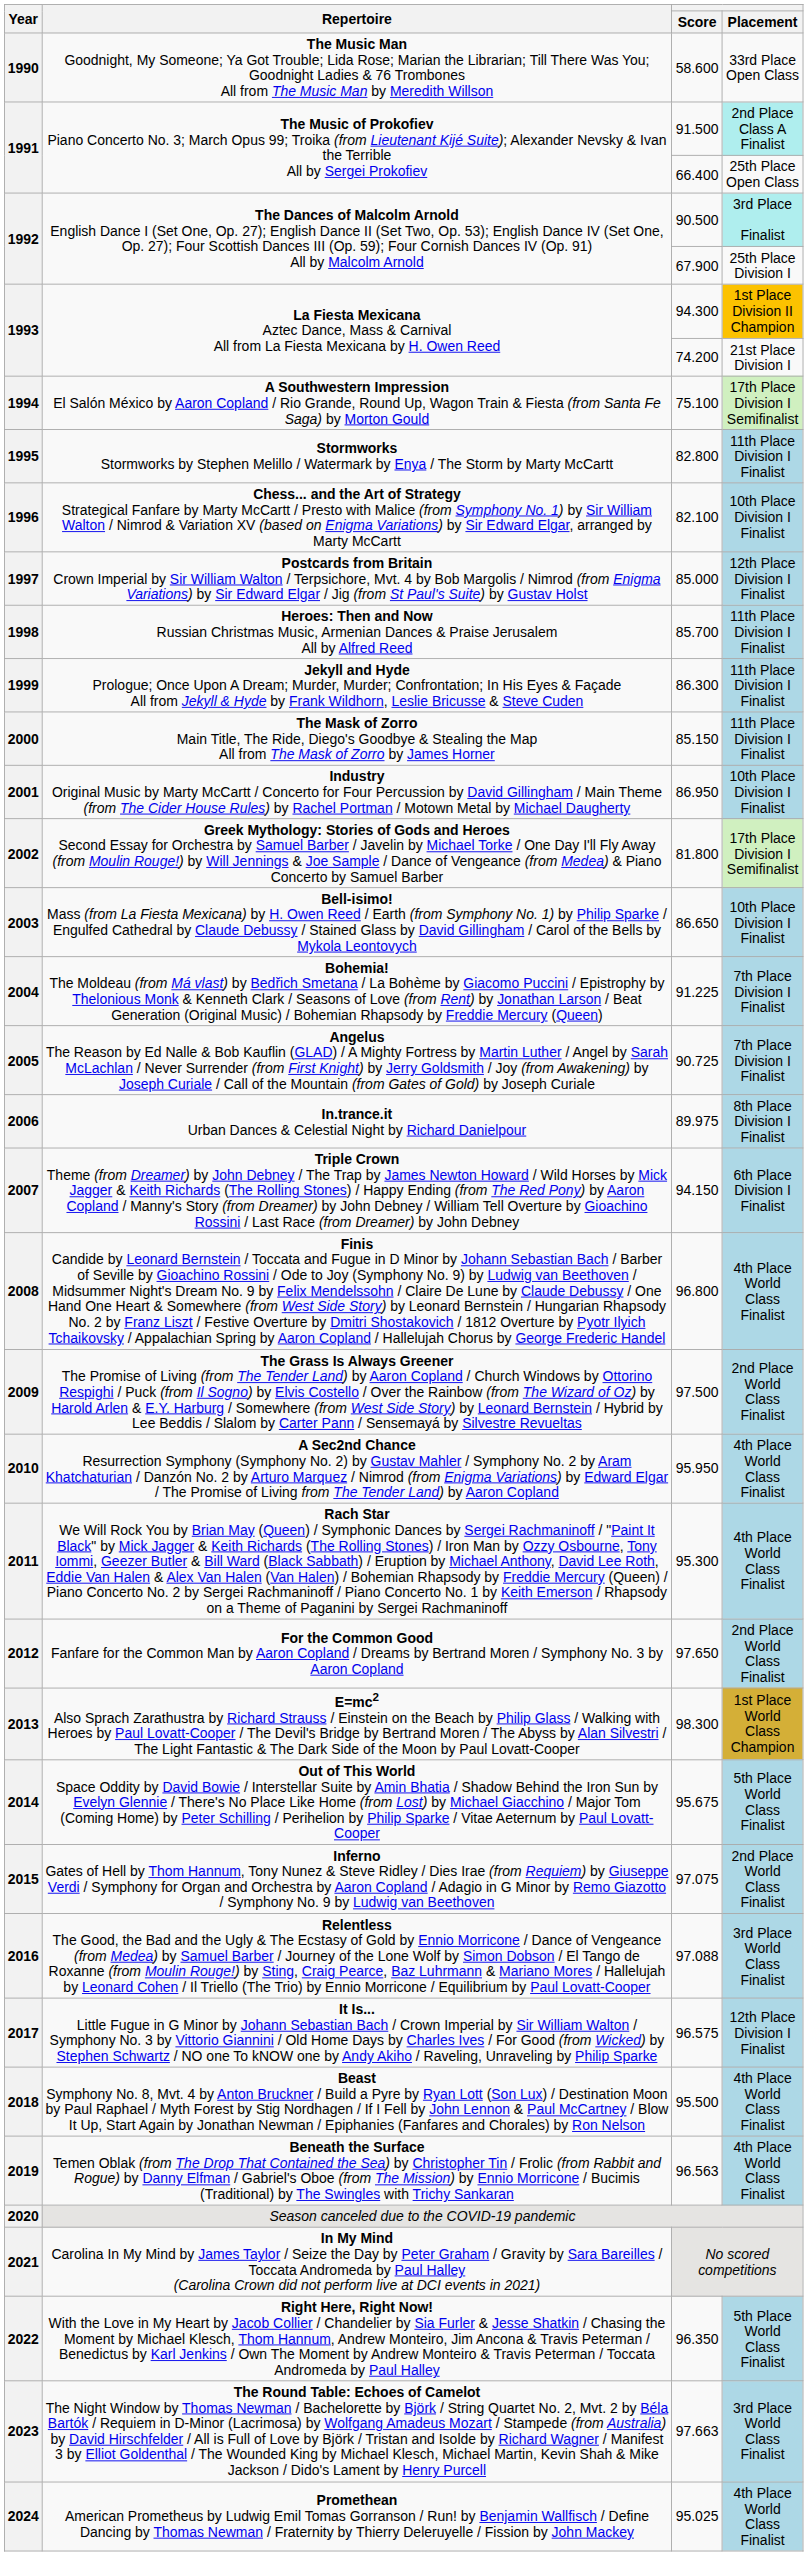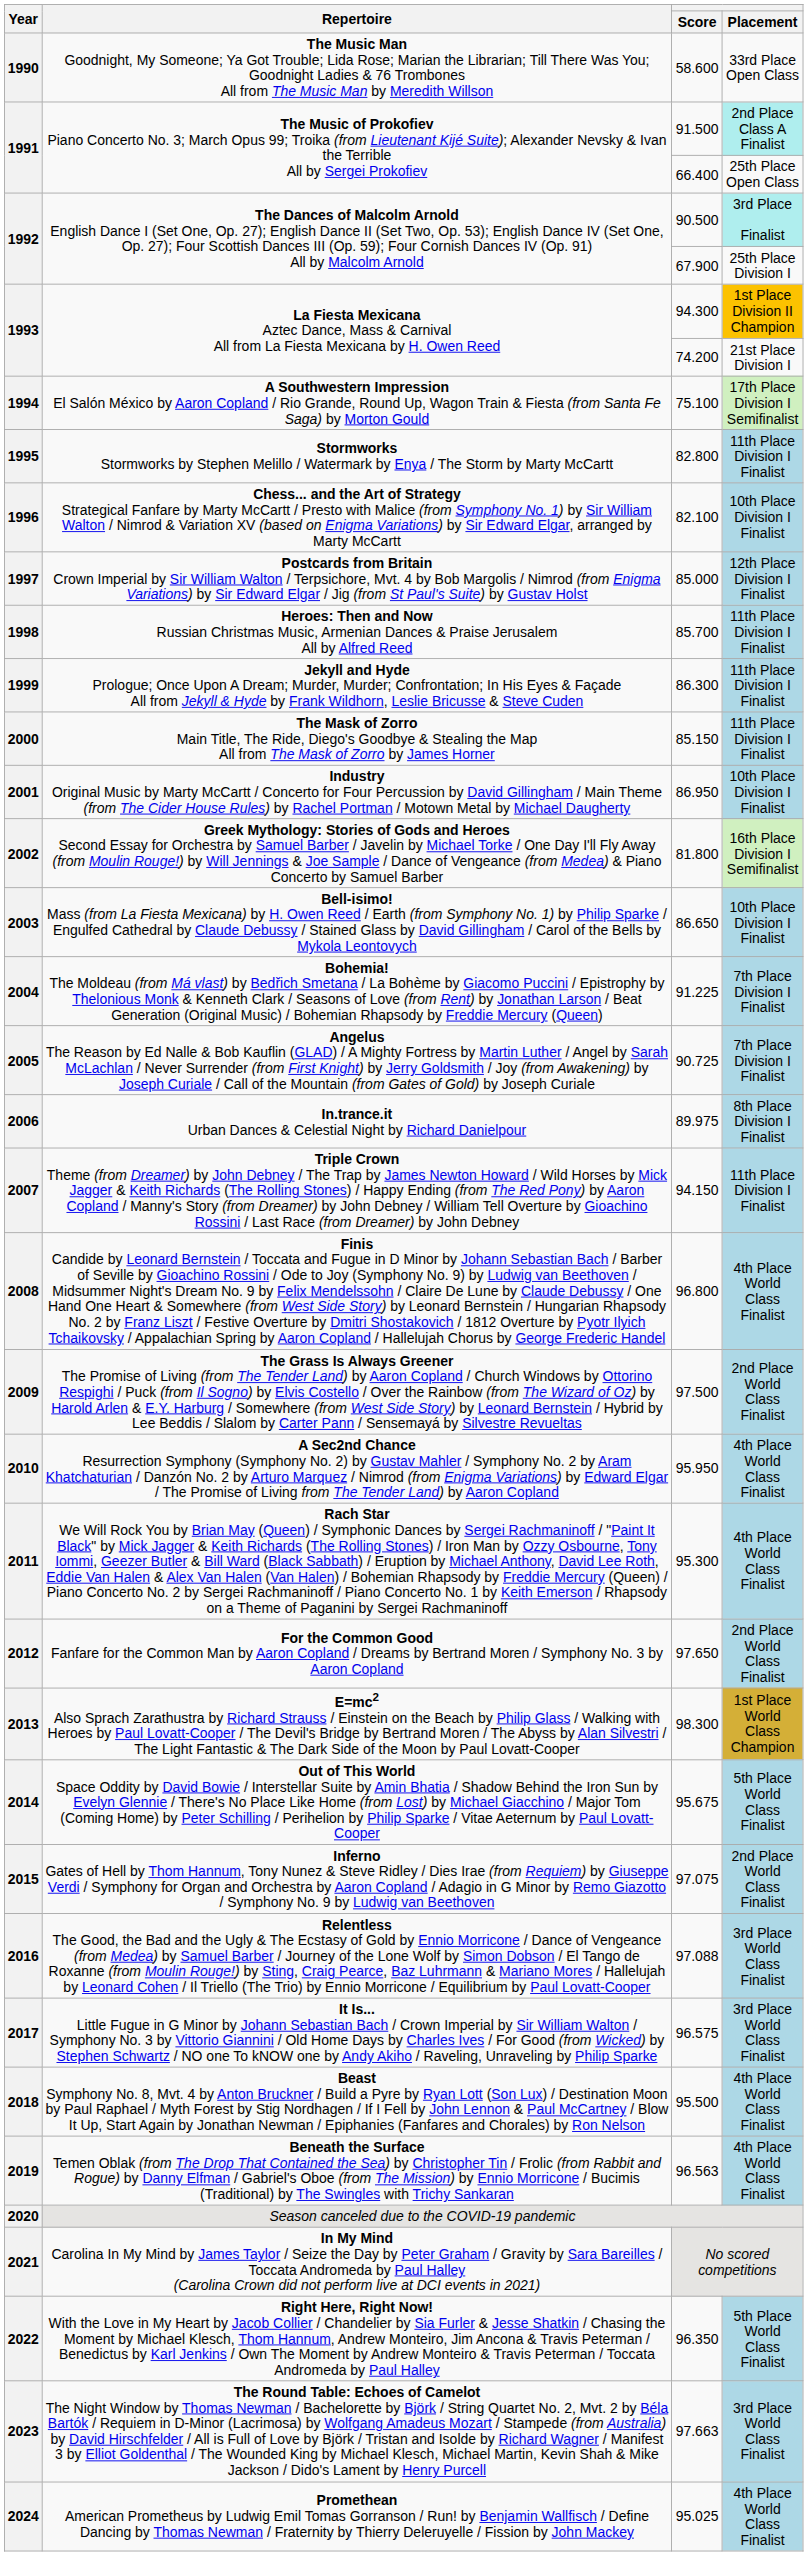 <table class="wikitable" style="text-align: center; font-size:95%;">
 <tr>
 <th scope="col" rowspan="2">Year</th>
 <th scope="col" rowspan="2">Repertoire</th>
 <th scope="col" colspan="2"></th>
 </tr>
 <tr>
 <th scope="col">Score</th>
 <th scope="col">Placement</th>
 </tr>
 <tr>
 <th scope="row">1990</th>
 <td><strong>The Music Man</strong><br>Goodnight, My Someone; Ya Got Trouble; Lida Rose; Marian the Librarian; Till There Was You; Goodnight Ladies & 76 Trombones<br>All from <em><a href='#'>The Music Man</a></em> by <a href='#'>Meredith Willson</a></td>
 <td>58.600</td>
 <td>33rd Place<br>Open Class</td>
 </tr>
 <tr>
 <th rowspan="2" scope="row">1991</th>
 <td rowspan="2"><strong>The Music of Prokofiev</strong><br>Piano Concerto No. 3; March Opus 99; Troika <em>(from <a href='#'>Lieutenant Kijé Suite</a>)</em>; Alexander Nevsky & Ivan the Terrible<br>All by <a href='#'>Sergei Prokofiev</a></td>
 <td>91.500</td>
 <td bgcolor="afeeee">2nd Place<br>Class A<br>Finalist</td>
 </tr>
 <tr>
 <td>66.400</td>
 <td>25th Place<br>Open Class</td>
 </tr>
 <tr>
 <th rowspan="2" scope="row">1992</th>
 <td rowspan="2"><strong>The Dances of Malcolm Arnold</strong><br>English Dance I (Set One, Op. 27); English Dance II (Set Two, Op. 53); English Dance IV (Set One, Op. 27); Four Scottish Dances III (Op. 59); Four Cornish Dances IV (Op. 91)<br>All by <a href='#'>Malcolm Arnold</a></td>
 <td>90.500</td>
 <td bgcolor="afeeee">3rd Place<br><br>Finalist</td>
 </tr>
 <tr>
 <td>67.900</td>
 <td>25th Place<br>Division I</td>
 </tr>
 <tr>
 <th rowspan="2" scope="row">1993</th>
 <td rowspan="2"><strong>La Fiesta Mexicana</strong><br>Aztec Dance, Mass & Carnival<br>All from La Fiesta Mexicana by <a href='#'>H. Owen Reed</a></td>
 <td>94.300</td>
 <td bgcolor="fcc200">1st Place<br>Division II<br>Champion</td>
 </tr>
 <tr>
 <td>74.200</td>
 <td>21st Place<br>Division I</td>
 </tr>
 <tr>
 <th scope="row">1994</th>
 <td><strong>A Southwestern Impression</strong><br>El Salón México by <a href='#'>Aaron Copland</a> / Rio Grande, Round Up, Wagon Train & Fiesta <em>(from Santa Fe Saga)</em> by <a href='#'>Morton Gould</a></td>
 <td>75.100</td>
 <td bgcolor="d0f0c0">17th Place<br>Division I<br>Semifinalist</td>
 </tr>
 <tr>
 <th scope="row">1995</th>
 <td><strong>Stormworks</strong><br>Stormworks by Stephen Melillo / Watermark by <a href='#'>Enya</a> / The Storm by Marty McCartt</td>
 <td>82.800</td>
 <td bgcolor="add8e6">11th Place<br>Division I<br>Finalist</td>
 </tr>
 <tr>
 <th scope="row">1996</th>
 <td><strong>Chess... and the Art of Strategy</strong><br>Strategical Fanfare by Marty McCartt / Presto with Malice <em>(from <a href='#'>Symphony No. 1</a>)</em> by <a href='#'>Sir William Walton</a> / Nimrod & Variation XV <em>(based on <a href='#'>Enigma Variations</a>)</em> by <a href='#'>Sir Edward Elgar</a>, arranged by Marty McCartt</td>
 <td>82.100</td>
 <td bgcolor="add8e6">10th Place<br>Division I<br>Finalist</td>
 </tr>
 <tr>
 <th scope="row">1997</th>
 <td><strong>Postcards from Britain</strong><br>Crown Imperial by <a href='#'>Sir William Walton</a> / Terpsichore, Mvt. 4 by Bob Margolis / Nimrod <em>(from <a href='#'>Enigma Variations</a>)</em> by <a href='#'>Sir Edward Elgar</a> / Jig <em>(from <a href='#'>St Paul's Suite</a>)</em> by <a href='#'>Gustav Holst</a></td>
 <td>85.000</td>
 <td bgcolor="add8e6">12th Place<br>Division I<br>Finalist</td>
 </tr>
 <tr>
 <th scope="row">1998</th>
 <td><strong>Heroes: Then and Now</strong><br>Russian Christmas Music, Armenian Dances & Praise Jerusalem<br>All by <a href='#'>Alfred Reed</a></td>
 <td>85.700</td>
 <td bgcolor="add8e6">11th Place<br>Division I<br>Finalist</td>
 </tr>
 <tr>
 <th scope="row">1999</th>
 <td><strong>Jekyll and Hyde</strong><br>Prologue; Once Upon A Dream; Murder, Murder; Confrontation; In His Eyes & Façade<br>All from <a href='#'><em>Jekyll & Hyde</em></a> by <a href='#'>Frank Wildhorn</a>, <a href='#'>Leslie Bricusse</a> & <a href='#'>Steve Cuden</a></td>
 <td>86.300</td>
 <td bgcolor="add8e6">11th Place<br>Division I<br>Finalist</td>
 </tr>
 <tr>
 <th scope="row">2000</th>
 <td><strong>The Mask of Zorro</strong><br>Main Title, The Ride, Diego's Goodbye & Stealing the Map<br>All from <em><a href='#'>The Mask of Zorro</a></em> by <a href='#'>James Horner</a></td>
 <td>85.150</td>
 <td bgcolor="add8e6">11th Place<br>Division I<br>Finalist</td>
 </tr>
 <tr>
 <th scope="row">2001</th>
 <td><strong>Industry</strong><br>Original Music by Marty McCartt / Concerto for Four Percussion by <a href='#'>David Gillingham</a> / Main Theme <em>(from <a href='#'>The Cider House Rules</a>)</em> by <a href='#'>Rachel Portman</a> / Motown Metal by <a href='#'>Michael Daugherty</a></td>
 <td>86.950</td>
 <td bgcolor="add8e6">10th Place<br>Division I<br>Finalist</td>
 </tr>
 <tr>
 <th scope="row">2002</th>
 <td><strong>Greek Mythology: Stories of Gods and Heroes</strong><br>Second Essay for Orchestra by <a href='#'>Samuel Barber</a> / Javelin by <a href='#'>Michael Torke</a> / One Day I'll Fly Away <em>(from <a href='#'>Moulin Rouge!</a>)</em> by <a href='#'>Will Jennings</a> & <a href='#'>Joe Sample</a> / Dance of Vengeance <em>(from <a href='#'>Medea</a>)</em> & Piano Concerto by Samuel Barber</td>
 <td>81.800</td>
-<td bgcolor="d0f0c0">17th Place<br>Division I<br>Semifinalist</td>
+<td bgcolor="d0f0c0">16th Place<br>Division I<br>Semifinalist</td>
 </tr>
 <tr>
 <th scope="row">2003</th>
 <td><strong>Bell-isimo!</strong><br>Mass <em>(from La Fiesta Mexicana)</em> by <a href='#'>H. Owen Reed</a> / Earth <em>(from Symphony No. 1)</em> by <a href='#'>Philip Sparke</a> / Engulfed Cathedral by <a href='#'>Claude Debussy</a> / Stained Glass by <a href='#'>David Gillingham</a> / Carol of the Bells by <a href='#'>Mykola Leontovych</a></td>
 <td>86.650</td>
 <td bgcolor="add8e6">10th Place<br>Division I<br>Finalist</td>
 </tr>
 <tr>
 <th scope="row">2004</th>
 <td><strong>Bohemia!</strong><br>The Moldeau <em>(from <a href='#'>Má vlast</a>)</em> by <a href='#'>Bedřich Smetana</a> / La Bohème by <a href='#'>Giacomo Puccini</a> / Epistrophy by <a href='#'>Thelonious Monk</a> & Kenneth Clark / Seasons of Love <em>(from <a href='#'>Rent</a>)</em> by <a href='#'>Jonathan Larson</a> / Beat Generation (Original Music) / Bohemian Rhapsody by <a href='#'>Freddie Mercury</a> (<a href='#'>Queen</a>)</td>
 <td>91.225</td>
 <td bgcolor="add8e6">7th Place<br>Division I<br>Finalist</td>
 </tr>
 <tr>
 <th scope="row">2005</th>
 <td><strong>Angelus</strong><br>The Reason by Ed Nalle & Bob Kauflin (<a href='#'>GLAD</a>) / A Mighty Fortress by <a href='#'>Martin Luther</a> / Angel by <a href='#'>Sarah McLachlan</a> / Never Surrender <em>(from <a href='#'>First Knight</a>)</em> by <a href='#'>Jerry Goldsmith</a> / Joy <em>(from Awakening)</em> by <a href='#'>Joseph Curiale</a> / Call of the Mountain <em>(from Gates of Gold)</em> by Joseph Curiale</td>
 <td>90.725</td>
 <td bgcolor="add8e6">7th Place<br>Division I<br>Finalist</td>
 </tr>
 <tr>
 <th scope="row">2006</th>
 <td><strong>In.trance.it</strong><br>Urban Dances & Celestial Night by <a href='#'>Richard Danielpour</a></td>
 <td>89.975</td>
 <td bgcolor="add8e6">8th Place<br>Division I<br>Finalist</td>
 </tr>
 <tr>
 <th scope="row">2007</th>
 <td><strong>Triple Crown</strong><br>Theme <em>(from <a href='#'>Dreamer</a>)</em> by <a href='#'>John Debney</a> / The Trap by <a href='#'>James Newton Howard</a> / Wild Horses by <a href='#'>Mick Jagger</a> & <a href='#'>Keith Richards</a> (<a href='#'>The Rolling Stones</a>) / Happy Ending <em>(from <a href='#'>The Red Pony</a>)</em> by <a href='#'>Aaron Copland</a> / Manny's Story <em>(from Dreamer)</em> by John Debney / William Tell Overture by <a href='#'>Gioachino Rossini</a> / Last Race <em>(from Dreamer)</em> by John Debney</td>
 <td>94.150</td>
-<td bgcolor="add8e6">6th Place<br>Division I<br>Finalist</td>
+<td bgcolor="add8e6">11th Place<br>Division I<br>Finalist</td>
 </tr>
 <tr>
 <th scope="row">2008</th>
 <td><strong>Finis</strong><br>Candide by <a href='#'>Leonard Bernstein</a> / Toccata and Fugue in D Minor by <a href='#'>Johann Sebastian Bach</a> / Barber of Seville by <a href='#'>Gioachino Rossini</a> / Ode to Joy (Symphony No. 9) by <a href='#'>Ludwig van Beethoven</a> / Midsummer Night's Dream No. 9 by <a href='#'>Felix Mendelssohn</a> / Claire De Lune by <a href='#'>Claude Debussy</a> / One Hand One Heart & Somewhere <em>(from <a href='#'>West Side Story</a>)</em> by Leonard Bernstein / Hungarian Rhapsody No. 2 by <a href='#'>Franz Liszt</a> / Festive Overture by <a href='#'>Dmitri Shostakovich</a> / 1812 Overture by <a href='#'>Pyotr Ilyich Tchaikovsky</a> / Appalachian Spring by <a href='#'>Aaron Copland</a> / Hallelujah Chorus by <a href='#'>George Frederic Handel</a></td>
 <td>96.800</td>
 <td bgcolor="add8e6">4th Place<br>World Class<br>Finalist</td>
 </tr>
 <tr>
 <th scope="row">2009</th>
 <td><strong>The Grass Is Always Greener</strong><br>The Promise of Living <em>(from <a href='#'>The Tender Land</a>)</em> by <a href='#'>Aaron Copland</a> / Church Windows by <a href='#'>Ottorino Respighi</a> / Puck <em>(from <a href='#'>Il Sogno</a>)</em> by <a href='#'>Elvis Costello</a> / Over the Rainbow <em>(from <a href='#'>The Wizard of Oz</a>)</em> by <a href='#'>Harold Arlen</a> & <a href='#'>E.Y. Harburg</a> / Somewhere <em>(from <a href='#'>West Side Story</a>)</em> by <a href='#'>Leonard Bernstein</a> / Hybrid by Lee Beddis / Slalom by <a href='#'>Carter Pann</a> / Sensemayá by <a href='#'>Silvestre Revueltas</a></td>
 <td>97.500</td>
 <td bgcolor="add8e6">2nd Place<br>World Class<br>Finalist</td>
 </tr>
 <tr>
 <th scope="row">2010</th>
 <td><strong>A Sec2nd Chance</strong><br>Resurrection Symphony (Symphony No. 2) by <a href='#'>Gustav Mahler</a> / Symphony No. 2 by <a href='#'>Aram Khatchaturian</a> / Danzón No. 2 by <a href='#'>Arturo Marquez</a> / Nimrod <em>(from <a href='#'>Enigma Variations</a>)</em> by <a href='#'>Edward Elgar</a> / The Promise of Living <em>from <a href='#'>The Tender Land</a>)</em> by <a href='#'>Aaron Copland</a></td>
 <td>95.950</td>
 <td bgcolor="add8e6">4th Place<br>World Class<br>Finalist</td>
 </tr>
 <tr>
 <th scope="row">2011</th>
 <td><strong>Rach Star</strong><br>We Will Rock You by <a href='#'>Brian May</a> (<a href='#'>Queen</a>) / Symphonic Dances by <a href='#'>Sergei Rachmaninoff</a> / "<a href='#'>Paint It Black</a>" by <a href='#'>Mick Jagger</a> & <a href='#'>Keith Richards</a> (<a href='#'>The Rolling Stones</a>) / Iron Man by <a href='#'>Ozzy Osbourne</a>, <a href='#'>Tony Iommi</a>, <a href='#'>Geezer Butler</a> & <a href='#'>Bill Ward</a> (<a href='#'>Black Sabbath</a>) / Eruption by <a href='#'>Michael Anthony</a>, <a href='#'>David Lee Roth</a>, <a href='#'>Eddie Van Halen</a> & <a href='#'>Alex Van Halen</a> (<a href='#'>Van Halen</a>) / Bohemian Rhapsody by <a href='#'>Freddie Mercury</a> (Queen) / Piano Concerto No. 2 by Sergei Rachmaninoff / Piano Concerto No. 1 by <a href='#'>Keith Emerson</a> / Rhapsody on a Theme of Paganini by Sergei Rachmaninoff</td>
 <td>95.300</td>
 <td bgcolor="add8e6">4th Place<br>World Class<br>Finalist</td>
 </tr>
 <tr>
 <th scope="row">2012</th>
 <td><strong>For the Common Good</strong><br>Fanfare for the Common Man by <a href='#'>Aaron Copland</a> / Dreams by Bertrand Moren / Symphony No. 3 by <a href='#'>Aaron Copland</a></td>
 <td>97.650</td>
 <td bgcolor="add8e6">2nd Place<br>World Class<br>Finalist</td>
 </tr>
 <tr>
 <th scope="row">2013</th>
 <td><strong>E=mc<sup>2</sup></strong><br>Also Sprach Zarathustra by <a href='#'>Richard Strauss</a> / Einstein on the Beach by <a href='#'>Philip Glass</a> / Walking with Heroes by <a href='#'>Paul Lovatt-Cooper</a> / The Devil's Bridge by Bertrand Moren / The Abyss by <a href='#'>Alan Silvestri</a> / The Light Fantastic & The Dark Side of the Moon by Paul Lovatt-Cooper</td>
 <td>98.300</td>
 <td bgcolor="d4af37">1st Place<br>World Class<br>Champion</td>
 </tr>
 <tr>
 <th scope="row">2014</th>
 <td><strong>Out of This World</strong><br>Space Oddity by <a href='#'>David Bowie</a> / Interstellar Suite by <a href='#'>Amin Bhatia</a> / Shadow Behind the Iron Sun by <a href='#'>Evelyn Glennie</a> / There's No Place Like Home <em>(from <a href='#'>Lost</a>)</em> by <a href='#'>Michael Giacchino</a> / Major Tom (Coming Home) by <a href='#'>Peter Schilling</a> / Perihelion by <a href='#'>Philip Sparke</a> / Vitae Aeternum by <a href='#'>Paul Lovatt-Cooper</a></td>
 <td>95.675</td>
 <td bgcolor="add8e6">5th Place<br>World Class<br>Finalist</td>
 </tr>
 <tr>
 <th scope="row">2015</th>
 <td><strong>Inferno</strong><br>Gates of Hell by <a href='#'>Thom Hannum</a>, Tony Nunez & Steve Ridley / Dies Irae <em>(from <a href='#'>Requiem</a>)</em> by <a href='#'>Giuseppe Verdi</a> / Symphony for Organ and Orchestra by <a href='#'>Aaron Copland</a> / Adagio in G Minor by <a href='#'>Remo Giazotto</a> / Symphony No. 9 by <a href='#'>Ludwig van Beethoven</a></td>
 <td>97.075</td>
 <td bgcolor="add8e6">2nd Place<br>World Class<br>Finalist</td>
 </tr>
 <tr>
 <th scope="row">2016</th>
 <td><strong>Relentless</strong><br>The Good, the Bad and the Ugly & The Ecstasy of Gold by <a href='#'>Ennio Morricone</a> / Dance of Vengeance <em>(from <a href='#'>Medea</a>)</em> by <a href='#'>Samuel Barber</a> / Journey of the Lone Wolf by <a href='#'>Simon Dobson</a> / El Tango de Roxanne <em>(from <a href='#'>Moulin Rouge!</a>)</em> by <a href='#'>Sting</a>, <a href='#'>Craig Pearce</a>, <a href='#'>Baz Luhrmann</a> & <a href='#'>Mariano Mores</a> / Hallelujah by <a href='#'>Leonard Cohen</a> / Il Triello (The Trio) by Ennio Morricone / Equilibrium by <a href='#'>Paul Lovatt-Cooper</a></td>
 <td>97.088</td>
 <td bgcolor="add8e6">3rd Place<br>World Class<br>Finalist</td>
 </tr>
 <tr>
 <th scope="row">2017</th>
 <td><strong>It Is...</strong><br>Little Fugue in G Minor by <a href='#'>Johann Sebastian Bach</a> / Crown Imperial by <a href='#'>Sir William Walton</a> / Symphony No. 3 by <a href='#'>Vittorio Giannini</a> / Old Home Days by <a href='#'>Charles Ives</a> / For Good <em>(from <a href='#'>Wicked</a>)</em> by <a href='#'>Stephen Schwartz</a> / NO one To kNOW one by <a href='#'>Andy Akiho</a> / Raveling, Unraveling by <a href='#'>Philip Sparke</a></td>
 <td>96.575</td>
-<td bgcolor="add8e6">12th Place<br>Division I<br>Finalist</td>
+<td bgcolor="add8e6">3rd Place<br>World Class<br>Finalist</td>
 </tr>
 <tr>
 <th scope="row">2018</th>
 <td><strong>Beast</strong><br>Symphony No. 8, Mvt. 4 by <a href='#'>Anton Bruckner</a> / Build a Pyre by <a href='#'>Ryan Lott</a> (<a href='#'>Son Lux</a>) / Destination Moon by Paul Raphael / Myth Forest by Stig Nordhagen / If I Fell by <a href='#'>John Lennon</a> & <a href='#'>Paul McCartney</a> / Blow It Up, Start Again by Jonathan Newman / Epiphanies (Fanfares and Chorales) by <a href='#'>Ron Nelson</a></td>
 <td>95.500</td>
 <td bgcolor="add8e6">4th Place<br>World Class<br>Finalist</td>
 </tr>
 <tr>
 <th scope="row">2019</th>
 <td><strong>Beneath the Surface</strong><br>Temen Oblak <em>(from <a href='#'>The Drop That Contained the Sea</a>)</em> by <a href='#'>Christopher Tin</a> / Frolic <em>(from Rabbit and Rogue)</em> by <a href='#'>Danny Elfman</a> / Gabriel's Oboe <em>(from <a href='#'>The Mission</a>)</em> by <a href='#'>Ennio Morricone</a> / Bucimis (Traditional) by <a href='#'>The Swingles</a> with <a href='#'>Trichy Sankaran</a></td>
 <td>96.563</td>
 <td bgcolor="add8e6">4th Place<br>World Class<br>Finalist</td>
 </tr>
 <tr>
 <th scope="row">2020</th>
 <td colspan="3" bgcolor="e5e4e2"><em>Season canceled due to the COVID-19 pandemic</em></td>
 </tr>
 <tr>
 <th scope="row">2021</th>
 <td><strong>In My Mind</strong><br>Carolina In My Mind by <a href='#'>James Taylor</a> / Seize the Day by <a href='#'>Peter Graham</a> / Gravity by <a href='#'>Sara Bareilles</a> / Toccata Andromeda by <a href='#'>Paul Halley</a><br><em>(Carolina Crown did not perform live at DCI events in 2021)</em></td>
 <td colspan="2" bgcolor="e5e4e2"><em>No scored competitions</em></td>
 </tr>
 <tr>
 <th scope="row">2022</th>
 <td><strong>Right Here, Right Now!</strong><br>With the Love in My Heart by <a href='#'>Jacob Collier</a> / Chandelier by <a href='#'>Sia Furler</a> & <a href='#'>Jesse Shatkin</a> / Chasing the Moment by Michael Klesch, <a href='#'>Thom Hannum</a>, Andrew Monteiro, Jim Ancona & Travis Peterman / Benedictus by <a href='#'>Karl Jenkins</a> / Own The Moment by Andrew Monteiro & Travis Peterman / Toccata Andromeda by <a href='#'>Paul Halley</a></td>
 <td>96.350</td>
 <td bgcolor="add8e6">5th Place<br>World Class<br>Finalist</td>
 </tr>
 <tr>
 <th scope="row">2023</th>
 <td><strong>The Round Table: Echoes of Camelot</strong><br>The Night Window by <a href='#'>Thomas Newman</a> / Bachelorette by <a href='#'>Björk</a> / String Quartet No. 2, Mvt. 2 by <a href='#'>Béla Bartók</a> / Requiem in D-Minor (Lacrimosa) by <a href='#'>Wolfgang Amadeus Mozart</a> / Stampede <em>(from <a href='#'>Australia</a>)</em> by <a href='#'>David Hirschfelder</a> / All is Full of Love by Björk / Tristan and Isolde by <a href='#'>Richard Wagner</a> / Manifest 3 by <a href='#'>Elliot Goldenthal</a> / The Wounded King by Michael Klesch, Michael Martin, Kevin Shah & Mike Jackson / Dido's Lament by <a href='#'>Henry Purcell</a></td>
 <td>97.663</td>
 <td bgcolor="add8e6">3rd Place<br>World Class<br>Finalist</td>
 </tr>
 <tr>
 <th scope="row">2024</th>
 <td><strong>Promethean</strong><br>American Prometheus by Ludwig Emil Tomas Gorranson / Run! by <a href='#'>Benjamin Wallfisch</a> / Define Dancing by <a href='#'>Thomas Newman</a> / Fraternity by Thierry Deleruyelle / Fission by <a href='#'>John Mackey</a></td>
 <td>95.025</td>
 <td bgcolor="add8e6">4th Place<br>World Class<br>Finalist</td>
 </tr>
 </table>
